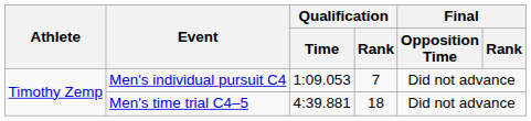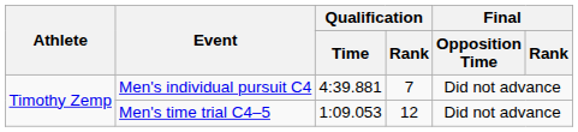 <table class=wikitable>
 <tr>
 <th rowspan=2>Athlete</th>
 <th rowspan=2>Event</th>
 <th colspan=2>Qualification</th>
 <th colspan=2>Final</th>
 </tr>
 <tr>
 <th>Time</th>
 <th>Rank</th>
 <th>Opposition<br>Time</th>
 <th>Rank</th>
 </tr>
 <tr align=center>
 <td align=left rowspan=2><a href='#'>Timothy Zemp</a></td>
 <td align=left><a href='#'>Men's individual pursuit C4</a></td>
-<td>1:09.053</td>
+<td>4:39.881</td>
 <td>7</td>
 <td colspan=2>Did not advance</td>
 </tr>
 <tr align=center>
 <td align=left><a href='#'>Men's time trial C4–5</a></td>
-<td>4:39.881</td>
-<td>18</td>
+<td>1:09.053</td>
+<td>12</td>
 <td colspan=2>Did not advance</td>
 </tr>
 </table>
